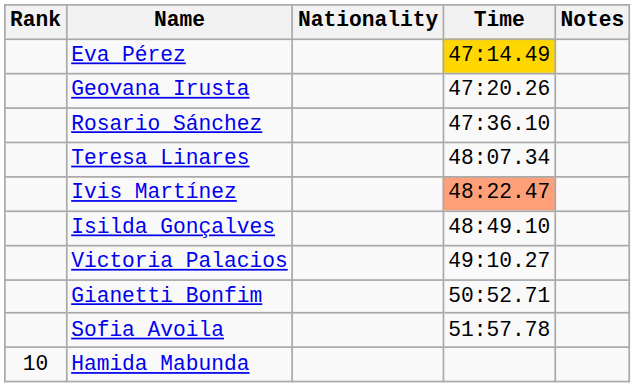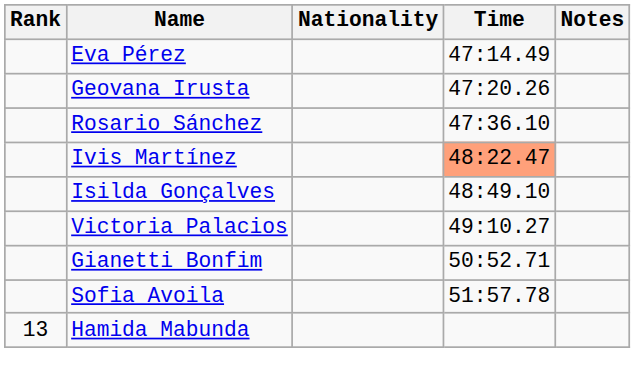 <table class="wikitable sortable" style="text-align:center;font-size:95%">
 <tr>
 <th>Rank</th>
 <th>Name</th>
 <th>Nationality</th>
 <th>Time</th>
 <th>Notes</th>
 </tr>
 <tr>
 <td></td>
 <td align=left><a href='#'>Eva Pérez</a></td>
 <td align=left></td>
-<td style="background: gold;">47:14.49</td>
+<td>47:14.49</td>
 <td></td>
 </tr>
 <tr>
 <td></td>
 <td align=left><a href='#'>Geovana Irusta</a></td>
 <td align=left></td>
 <td>47:20.26</td>
 <td></td>
 </tr>
 <tr>
 <td></td>
 <td align=left><a href='#'>Rosario Sánchez</a></td>
 <td align=left></td>
 <td>47:36.10</td>
-<td></td>
-</tr>
-<tr>
-<td></td>
-<td align=left><a href='#'>Teresa Linares</a></td>
-<td align=left></td>
-<td>48:07.34</td>
 <td></td>
 </tr>
 <tr>
 <td></td>
 <td align=left><a href='#'>Ivis Martínez</a></td>
 <td align=left></td>
 <td style="background: lightsalmon;">48:22.47</td>
 <td></td>
 </tr>
 <tr>
 <td></td>
 <td align=left><a href='#'>Isilda Gonçalves</a></td>
 <td align=left></td>
 <td>48:49.10</td>
 <td></td>
 </tr>
 <tr>
 <td></td>
 <td align=left><a href='#'>Victoria Palacios</a></td>
 <td align=left></td>
 <td>49:10.27</td>
 <td></td>
 </tr>
 <tr>
 <td></td>
 <td align=left><a href='#'>Gianetti Bonfim</a></td>
 <td align=left></td>
 <td>50:52.71</td>
 <td></td>
 </tr>
 <tr>
 <td></td>
 <td align=left><a href='#'>Sofia Avoila</a></td>
 <td align=left></td>
 <td>51:57.78</td>
 <td></td>
 </tr>
 <tr>
-<td>10</td>
+<td>13</td>
 <td align=left><a href='#'>Hamida Mabunda</a></td>
 <td align=left></td>
 <td></td>
 <td></td>
 </tr>
 </table>
